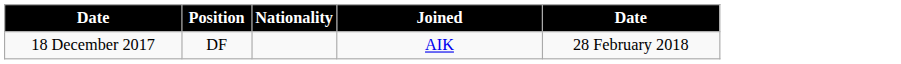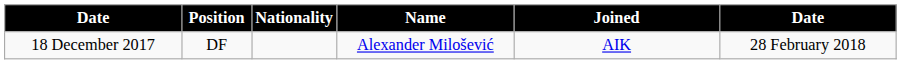 <table class="wikitable"  style="text-align:center; font-size:90%; ">
 <tr>
 <th style="background:#000000; color:white; width:150px;">Date</th>
 <th style="background:#000000; color:white; width:55px;">Position</th>
 <th style="background:#000000; color:white; width:55px;">Nationality</th>
+<th style="background:#000000; color:white; width:150px;">Name</th>
 <th style="background:#000000; color:white; width:175px;">Joined</th>
 <th style="background:#000000; color:white; width:150px;">Date</th>
 </tr>
 <tr>
 <td>18 December 2017</td>
 <td>DF</td>
 <td></td>
+<td><a href='#'>Alexander Milošević</a></td>
 <td><a href='#'>AIK</a></td>
 <td>28 February 2018</td>
 </tr>
 </table>
